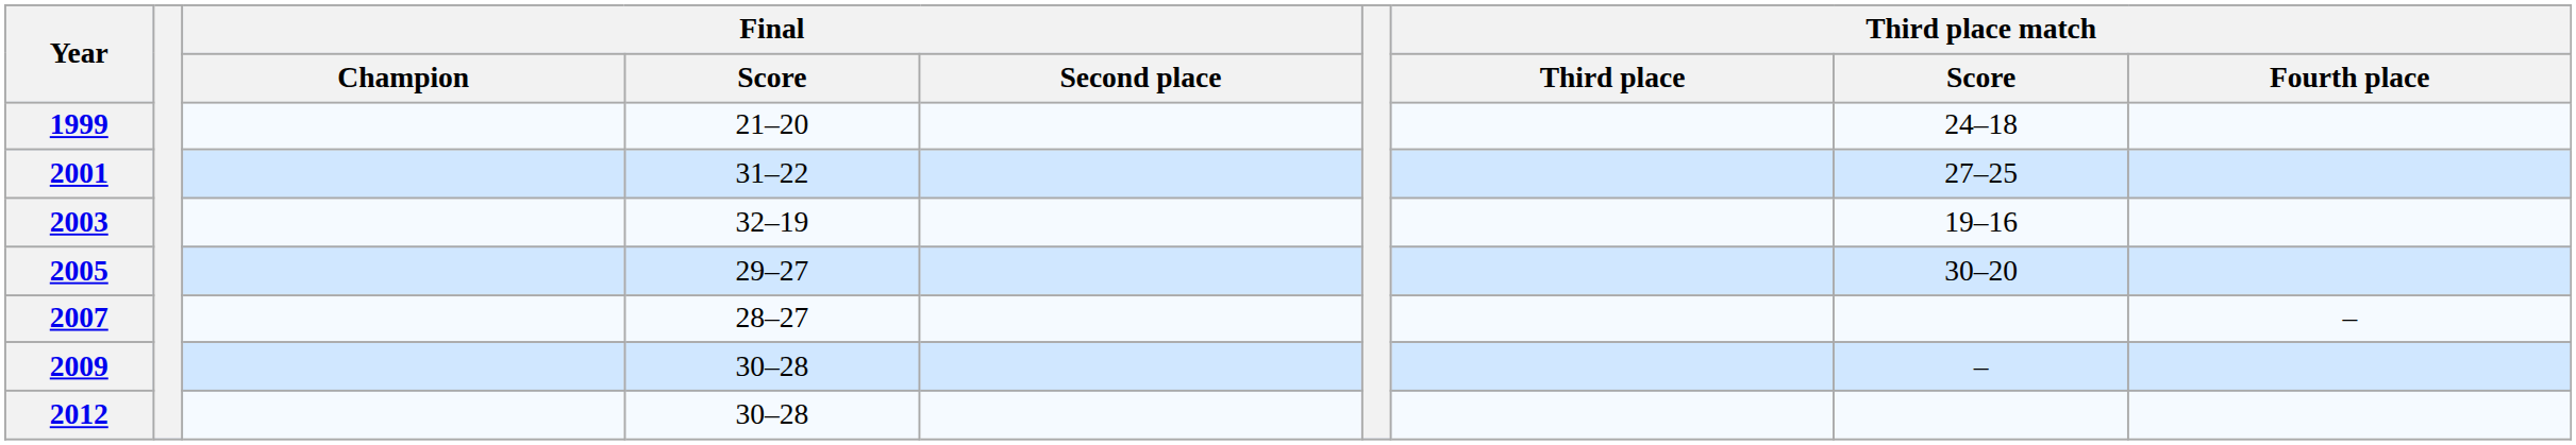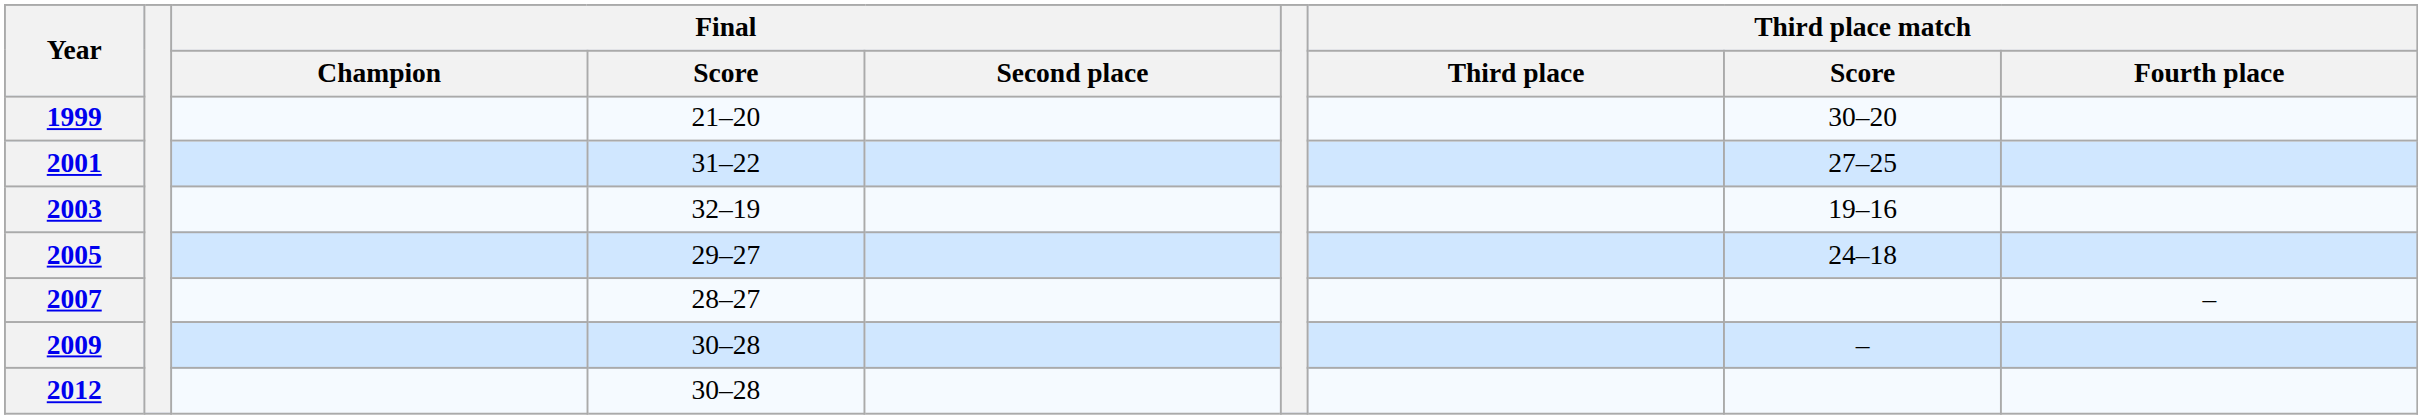 <table class="wikitable" style="font-size:90%;" width=100%>
 <tr bgcolor=#C1D8FF>
 <th rowspan=2 width=5%>Year</th>
 <th width=1% rowspan=14 bgcolor=ffffff></th>
 <th colspan=3>Final</th>
 <th width=1% rowspan=14 bgcolor=ffffff></th>
 <th colspan=3>Third place match</th>
 </tr>
 <tr bgcolor=#EFEFEF>
 <th width=15%>Champion</th>
 <th width=10%>Score</th>
 <th width=15%>Second place</th>
 <th width=15%>Third place</th>
 <th width=10%>Score</th>
 <th width=15%>Fourth place</th>
 </tr>
 <tr align=center bgcolor=#F5FAFF>
 <th><a href='#'>1999</a></th>
 <td><strong></strong></td>
 <td>21–20</td>
 <td></td>
 <td></td>
-<td>24–18</td>
+<td>30–20</td>
 <td></td>
 </tr>
 <tr align=center bgcolor=#D0E7FF>
 <th><a href='#'>2001</a></th>
 <td><strong></strong></td>
 <td>31–22</td>
 <td></td>
 <td></td>
 <td>27–25</td>
 <td></td>
 </tr>
 <tr align=center bgcolor=#F5FAFF>
 <th><a href='#'>2003</a></th>
 <td><strong></strong></td>
 <td>32–19</td>
 <td></td>
 <td></td>
 <td>19–16</td>
 <td></td>
 </tr>
 <tr align=center bgcolor=#D0E7FF>
 <th><a href='#'>2005</a></th>
 <td><strong></strong></td>
 <td>29–27</td>
 <td></td>
 <td></td>
-<td>30–20</td>
+<td>24–18</td>
 <td></td>
 </tr>
 <tr align=center bgcolor=#F5FAFF>
 <th><a href='#'>2007</a></th>
 <td><strong></strong></td>
 <td>28–27</td>
 <td></td>
 <td></td>
 <td></td>
 <td>–</td>
 </tr>
 <tr align=center bgcolor=#D0E7FF>
 <th><a href='#'>2009</a></th>
 <td><strong></strong></td>
 <td>30–28</td>
 <td></td>
 <td></td>
 <td>–</td>
 <td></td>
 </tr>
 <tr align=center bgcolor=#F5FAFF>
 <th><a href='#'>2012</a></th>
 <td><strong></strong></td>
 <td>30–28</td>
 <td></td>
 <td></td>
 <td></td>
 <td></td>
 </tr>
 </table>
